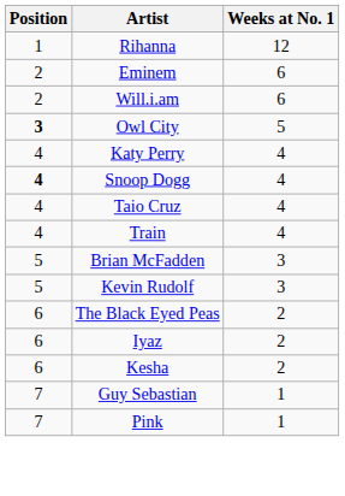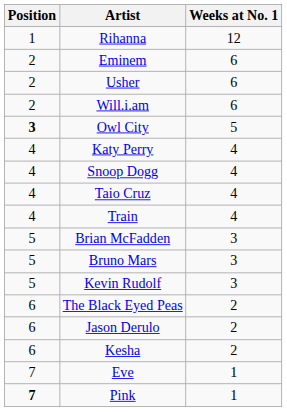 <table class="wikitable">
 <tr>
 <th style="text-align: center;">Position</th>
 <th style="text-align: center;">Artist</th>
 <th style="text-align: center;">Weeks at No. 1</th>
 </tr>
 <tr>
 <td style="text-align: center;">1</td>
 <td style="text-align: center;"><a href='#'>Rihanna</a></td>
 <td style="text-align: center;">12</td>
 </tr>
 <tr>
 <td style="text-align: center;">2</td>
 <td style="text-align: center;"><a href='#'>Eminem</a></td>
 <td style="text-align: center;">6</td>
 </tr>
 <tr>
 <td style="text-align: center;">2</td>
+<td style="text-align: center;"><a href='#'>Usher</a></td>
+<td style="text-align: center;">6</td>
+</tr>
+<tr>
+<td style="text-align: center;">2</td>
 <td style="text-align: center;"><a href='#'>Will.i.am</a></td>
 <td style="text-align: center;">6</td>
 </tr>
 <tr>
 <td style="text-align: center;"><strong>3</strong></td>
 <td style="text-align: center;"><a href='#'>Owl City</a></td>
 <td style="text-align: center;">5</td>
 </tr>
 <tr>
 <td style="text-align: center;">4</td>
 <td style="text-align: center;"><a href='#'>Katy Perry</a></td>
 <td style="text-align: center;">4</td>
 </tr>
 <tr>
-<td style="text-align: center;"><strong>4</strong></td>
+<td style="text-align: center;">4</td>
 <td style="text-align: center;"><a href='#'>Snoop Dogg</a></td>
 <td style="text-align: center;">4</td>
 </tr>
 <tr>
 <td style="text-align: center;">4</td>
 <td style="text-align: center;"><a href='#'>Taio Cruz</a></td>
 <td style="text-align: center;">4</td>
 </tr>
 <tr>
 <td style="text-align: center;">4</td>
 <td style="text-align: center;"><a href='#'>Train</a></td>
 <td style="text-align: center;">4</td>
 </tr>
 <tr>
 <td style="text-align: center;">5</td>
 <td style="text-align: center;"><a href='#'>Brian McFadden</a></td>
 <td style="text-align: center;">3</td>
 </tr>
 <tr>
 <td style="text-align: center;">5</td>
+<td style="text-align: center;"><a href='#'>Bruno Mars</a></td>
+<td style="text-align: center;">3</td>
+</tr>
+<tr>
+<td style="text-align: center;">5</td>
 <td style="text-align: center;"><a href='#'>Kevin Rudolf</a></td>
 <td style="text-align: center;">3</td>
 </tr>
 <tr>
 <td style="text-align: center;">6</td>
 <td style="text-align: center;"><a href='#'>The Black Eyed Peas</a></td>
 <td style="text-align: center;">2</td>
 </tr>
 <tr>
 <td style="text-align: center;">6</td>
-<td style="text-align: center;"><a href='#'>Iyaz</a></td>
+<td style="text-align: center;"><a href='#'>Jason Derulo</a></td>
 <td style="text-align: center;">2</td>
 </tr>
 <tr>
 <td style="text-align: center;">6</td>
 <td style="text-align: center;"><a href='#'>Kesha</a></td>
 <td style="text-align: center;">2</td>
 </tr>
 <tr>
 <td style="text-align: center;">7</td>
-<td style="text-align: center;"><a href='#'>Guy Sebastian</a></td>
+<td style="text-align: center;"><a href='#'>Eve</a></td>
 <td style="text-align: center;">1</td>
 </tr>
 <tr>
-<td style="text-align: center;">7</td>
+<td style="text-align: center;"><strong>7</strong></td>
 <td style="text-align: center;"><a href='#'>Pink</a></td>
 <td style="text-align: center;">1</td>
 </tr>
 </table>
